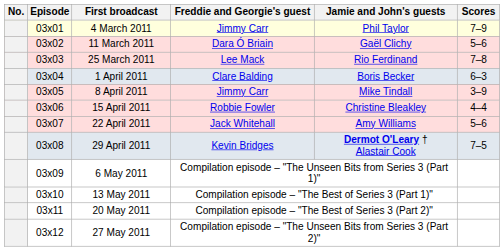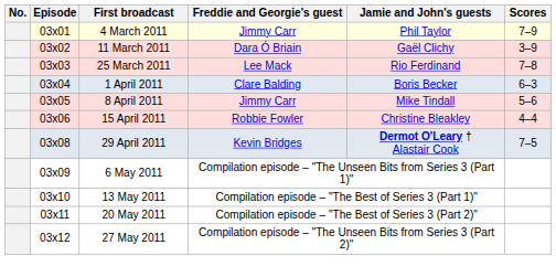 <table class="wikitable plainrowheaders"  style="text-align:center;">
 <tr>
 <th scope"col" style="width:30px;">No.</th>
 <th scope"col" style="width:60px;">Episode</th>
 <th scope"col" style="width:150px;">First broadcast</th>
 <th scope"col" style="width:220px;">Freddie and Georgie's guest</th>
 <th scope"col" style="width:220px;">Jamie and John's guests</th>
 <th scope"col" style="width:60px;">Scores</th>
 </tr>
 <tr style="background:#ffd;">
 <th scope="row"></th>
 <td>03x01</td>
 <td>4 March 2011</td>
 <td><a href='#'>Jimmy Carr</a></td>
 <td><a href='#'>Phil Taylor</a></td>
 <td>7–9</td>
 </tr>
 <tr style="background:#fdd;">
 <th scope="row"></th>
 <td>03x02</td>
 <td>11 March 2011</td>
 <td><a href='#'>Dara Ó Briain</a></td>
 <td><a href='#'>Gaël Clichy</a></td>
-<td>5–6</td>
+<td>3–9</td>
 </tr>
 <tr style="background:#fdd;">
 <th scope="row"></th>
 <td>03x03</td>
 <td>25 March 2011</td>
 <td><a href='#'>Lee Mack</a></td>
 <td><a href='#'>Rio Ferdinand</a></td>
 <td>7–8</td>
 </tr>
 <tr style="background:#E1E8EF;">
 <th scope="row"></th>
 <td>03x04</td>
 <td>1 April 2011</td>
 <td><a href='#'>Clare Balding</a></td>
 <td><a href='#'>Boris Becker</a></td>
 <td>6–3</td>
 </tr>
 <tr style="background:#fdd;">
 <th scope="row"></th>
 <td>03x05</td>
 <td>8 April 2011</td>
 <td><a href='#'>Jimmy Carr</a></td>
 <td><a href='#'>Mike Tindall</a></td>
-<td>3–9</td>
+<td>5–6</td>
 </tr>
 <tr style="background:#fdd;">
 <th scope="row"></th>
 <td>03x06</td>
 <td>15 April 2011</td>
 <td><a href='#'>Robbie Fowler</a></td>
 <td><a href='#'>Christine Bleakley</a></td>
 <td>4–4</td>
-</tr>
-<tr style="background:#fdd;">
-<th scope="row"></th>
-<td>03x07</td>
-<td>22 April 2011</td>
-<td><a href='#'>Jack Whitehall</a></td>
-<td><a href='#'>Amy Williams</a></td>
-<td>5–6</td>
 </tr>
 <tr style="background:#E1E8EF;">
 <th scope="row"></th>
 <td>03x08</td>
 <td>29 April 2011</td>
 <td><a href='#'>Kevin Bridges</a></td>
 <td><strong><a href='#'>Dermot O'Leary</a></strong> †<br><a href='#'>Alastair Cook</a></td>
 <td>7–5</td>
 </tr>
 <tr style="background:#fff;">
 <th scope="row"></th>
 <td>03x09</td>
 <td>6 May 2011</td>
 <td colspan="2">Compilation episode – "The Unseen Bits from Series 3 (Part 1)"</td>
 <td></td>
 </tr>
 <tr style="background:#fff;">
 <th scope="row"></th>
 <td>03x10</td>
 <td>13 May 2011</td>
 <td colspan="2">Compilation episode – "The Best of Series 3 (Part 1)"</td>
 <td></td>
 </tr>
 <tr style="background:#fff;">
 <th scope="row"></th>
 <td>03x11</td>
 <td>20 May 2011</td>
 <td colspan="2">Compilation episode – "The Best of Series 3 (Part 2)"</td>
 <td></td>
 </tr>
 <tr style="background:#fff;">
 <th scope="row"></th>
 <td>03x12</td>
 <td>27 May 2011</td>
 <td colspan="2">Compilation episode – "The Unseen Bits from Series 3 (Part 2)"</td>
 <td></td>
 </tr>
 </table>
